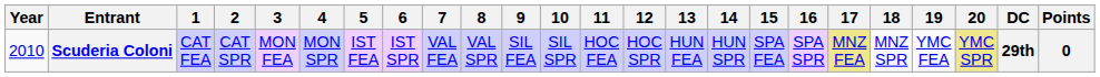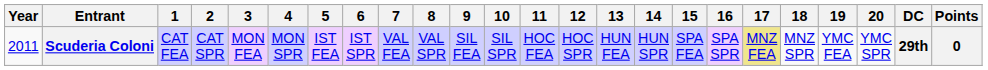 <table class="wikitable" style="text-align:center; font-size:85%">
 <tr>
 <th>Year</th>
 <th>Entrant</th>
 <th>1</th>
 <th>2</th>
 <th>3</th>
 <th>4</th>
 <th>5</th>
 <th>6</th>
 <th>7</th>
 <th>8</th>
 <th>9</th>
 <th>10</th>
 <th>11</th>
 <th>12</th>
 <th>13</th>
 <th>14</th>
 <th>15</th>
 <th>16</th>
 <th>17</th>
 <th>18</th>
 <th>19</th>
 <th>20</th>
 <th>DC</th>
 <th>Points</th>
 </tr>
 <tr>
-<td><a href='#'>2010</a></td>
+<td><a href='#'>2011</a></td>
 <th nowrap><a href='#'>Scuderia Coloni</a></th>
 <td style="background:#CFCFFF;"><a href='#'>CAT<br>FEA</a><br></td>
 <td style="background:#CFCFFF;"><a href='#'>CAT<br>SPR</a><br></td>
 <td style="background:#EFCFFF;"><a href='#'>MON<br>FEA</a><br></td>
 <td style="background:#CFCFFF;"><a href='#'>MON<br>SPR</a><br></td>
 <td style="background:#EFCFFF;"><a href='#'>IST<br>FEA</a><br></td>
 <td style="background:#EFCFFF;"><a href='#'>IST<br>SPR</a><br></td>
 <td style="background:#CFCFFF;"><a href='#'>VAL<br>FEA</a><br></td>
 <td style="background:#CFCFFF;"><a href='#'>VAL<br>SPR</a><br></td>
 <td style="background:#CFCFFF;"><a href='#'>SIL<br>FEA</a><br></td>
 <td style="background:#CFCFFF;"><a href='#'>SIL<br>SPR</a><br></td>
 <td style="background:#CFCFFF;"><a href='#'>HOC<br>FEA</a><br></td>
 <td style="background:#CFCFFF;"><a href='#'>HOC<br>SPR</a><br></td>
 <td style="background:#CFCFFF;"><a href='#'>HUN<br>FEA</a><br></td>
 <td style="background:#CFCFFF;"><a href='#'>HUN<br>SPR</a><br></td>
 <td style="background:#CFCFFF;"><a href='#'>SPA<br>FEA</a><br></td>
 <td style="background:#EFCFFF;"><a href='#'>SPA<br>SPR</a><br></td>
 <td style="background: khaki;"><a href='#'>MNZ<br>FEA</a></td>
 <td><a href='#'>MNZ<br>SPR</a></td>
 <td><a href='#'>YMC<br>FEA</a></td>
-<td style="background: khaki;"><a href='#'>YMC<br>SPR</a></td>
+<td><a href='#'>YMC<br>SPR</a></td>
 <th>29th</th>
 <th>0</th>
 </tr>
 </table>
